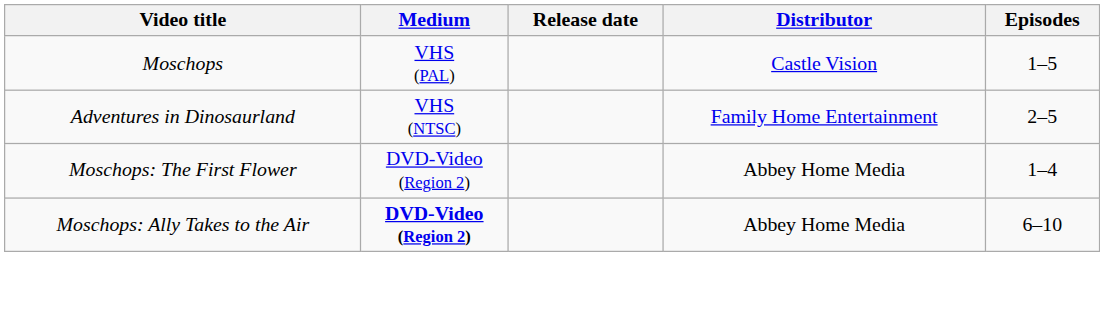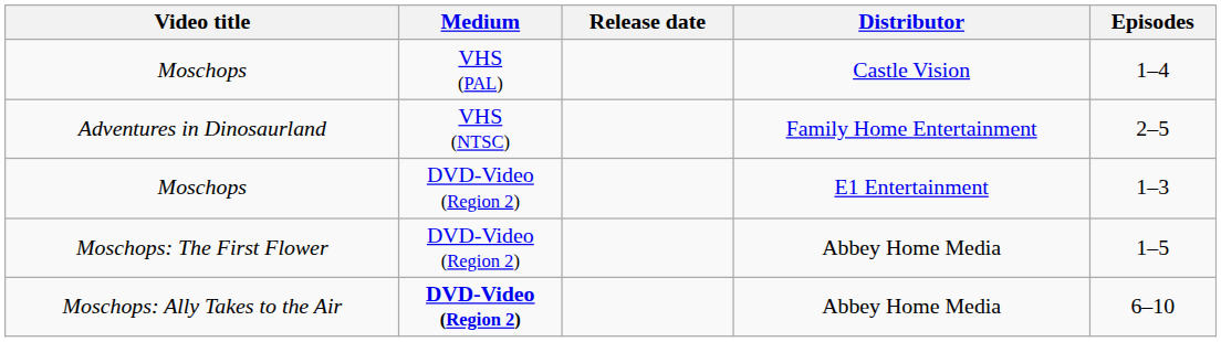 <table class="wikitable plainrowheaders sortable" style="width:100%">
 <tr>
 <th scope="col">Video title</th>
 <th scope="col"><a href='#'>Medium</a></th>
 <th scope="col">Release date</th>
 <th scope="col"><a href='#'>Distributor</a></th>
 <th scope="col">Episodes</th>
 </tr>
 <tr align="center">
 <td><em>Moschops</em></td>
 <td><a href='#'>VHS</a><br><small>(<a href='#'>PAL</a>)</small></td>
 <td></td>
 <td><a href='#'>Castle Vision</a></td>
-<td>1–5</td>
+<td>1–4</td>
 </tr>
 <tr align="center">
 <td><em>Adventures in Dinosaurland</em></td>
 <td><a href='#'>VHS</a><br><small>(<a href='#'>NTSC</a>)</small></td>
 <td></td>
 <td><a href='#'>Family Home Entertainment</a></td>
 <td>2–5</td>
 </tr>
 <tr align="center">
+<td><em>Moschops</em></td>
+<td><a href='#'>DVD-Video</a><br><small>(<a href='#'>Region 2</a>)</small></td>
+<td></td>
+<td><a href='#'>E1 Entertainment</a></td>
+<td>1–3</td>
+</tr>
+<tr align="center">
 <td><em>Moschops: The First Flower</em></td>
 <td><a href='#'>DVD-Video</a><br><small>(<a href='#'>Region 2</a>)</small></td>
 <td></td>
 <td>Abbey Home Media</td>
-<td>1–4</td>
+<td>1–5</td>
 </tr>
 <tr align="center">
 <td><em>Moschops: Ally Takes to the Air</em></td>
 <td><strong><a href='#'>DVD-Video</a><br><small>(<a href='#'>Region 2</a>)</small></strong></td>
 <td></td>
 <td>Abbey Home Media</td>
 <td>6–10</td>
 </tr>
 </table>
